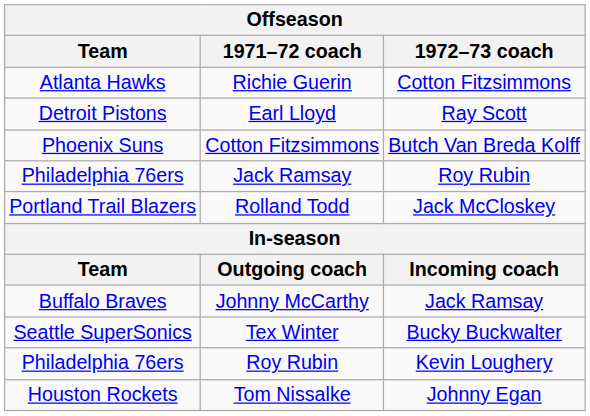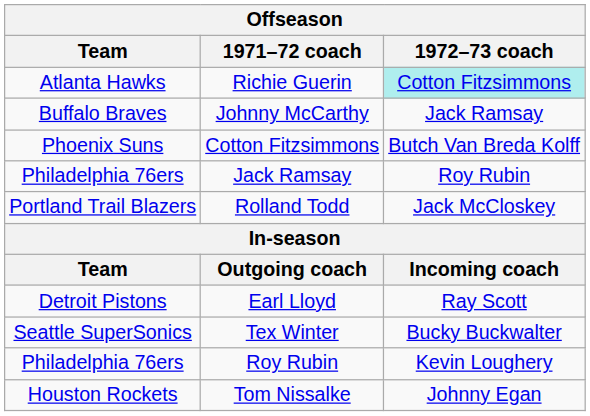 <table class="wikitable" border="1" style="text-align: center">
 <tr>
 <th colspan="3">Offseason</th>
 </tr>
 <tr>
 <th>Team</th>
 <th>1971–72 coach</th>
 <th>1972–73 coach</th>
 </tr>
 <tr>
 <td><a href='#'>Atlanta Hawks</a></td>
 <td><a href='#'>Richie Guerin</a></td>
-<td><a href='#'>Cotton Fitzsimmons</a></td>
+<td style="background: paleturquoise;"><a href='#'>Cotton Fitzsimmons</a></td>
 </tr>
 <tr>
-<td><a href='#'>Detroit Pistons</a></td>
-<td><a href='#'>Earl Lloyd</a></td>
-<td><a href='#'>Ray Scott</a></td>
+<td><a href='#'>Buffalo Braves</a></td>
+<td><a href='#'>Johnny McCarthy</a></td>
+<td><a href='#'>Jack Ramsay</a></td>
 </tr>
 <tr>
 <td><a href='#'>Phoenix Suns</a></td>
 <td><a href='#'>Cotton Fitzsimmons</a></td>
 <td><a href='#'>Butch Van Breda Kolff</a></td>
 </tr>
 <tr>
 <td><a href='#'>Philadelphia 76ers</a></td>
 <td><a href='#'>Jack Ramsay</a></td>
 <td><a href='#'>Roy Rubin</a></td>
 </tr>
 <tr>
 <td><a href='#'>Portland Trail Blazers</a></td>
 <td><a href='#'>Rolland Todd</a></td>
 <td><a href='#'>Jack McCloskey</a></td>
 </tr>
 <tr>
 <th colspan="3">In-season</th>
 </tr>
 <tr>
 <th>Team</th>
 <th>Outgoing coach</th>
 <th>Incoming coach</th>
 </tr>
 <tr>
-<td><a href='#'>Buffalo Braves</a></td>
-<td><a href='#'>Johnny McCarthy</a></td>
-<td><a href='#'>Jack Ramsay</a></td>
+<td><a href='#'>Detroit Pistons</a></td>
+<td><a href='#'>Earl Lloyd</a></td>
+<td><a href='#'>Ray Scott</a></td>
 </tr>
 <tr>
 <td><a href='#'>Seattle SuperSonics</a></td>
 <td><a href='#'>Tex Winter</a></td>
 <td><a href='#'>Bucky Buckwalter</a></td>
 </tr>
 <tr>
 <td><a href='#'>Philadelphia 76ers</a></td>
 <td><a href='#'>Roy Rubin</a></td>
 <td><a href='#'>Kevin Loughery</a></td>
 </tr>
 <tr>
 <td><a href='#'>Houston Rockets</a></td>
 <td><a href='#'>Tom Nissalke</a></td>
 <td><a href='#'>Johnny Egan</a></td>
 </tr>
 </table>
